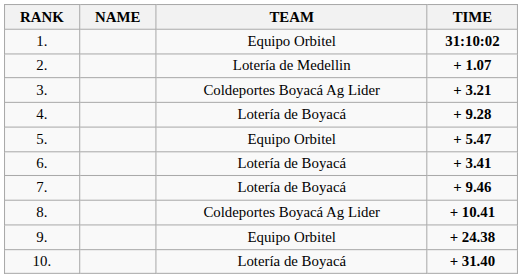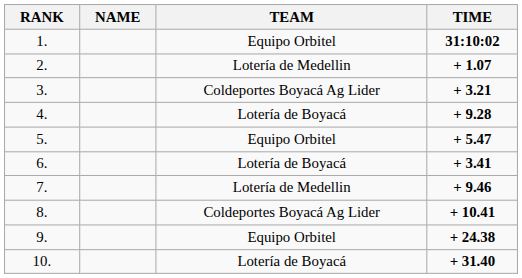 <table class=wikitable style="font-size:90%" width="80%">
 <tr>
 <th>RANK</th>
 <th>NAME</th>
 <th>TEAM</th>
 <th>TIME</th>
 </tr>
 <tr>
 <td align="center">1.</td>
 <td></td>
 <td align="center">Equipo Orbitel</td>
 <td align="center"><strong>31:10:02</strong></td>
 </tr>
 <tr>
 <td align="center">2.</td>
 <td></td>
 <td align="center">Lotería de Medellin</td>
 <td align="center"><strong>+ 1.07</strong></td>
 </tr>
 <tr>
 <td align="center">3.</td>
 <td></td>
 <td align="center">Coldeportes Boyacá Ag Lider</td>
 <td align="center"><strong>+ 3.21</strong></td>
 </tr>
 <tr>
 <td align="center">4.</td>
 <td></td>
 <td align="center">Lotería de Boyacá</td>
 <td align="center"><strong>+ 9.28</strong></td>
 </tr>
 <tr>
 <td align="center">5.</td>
 <td></td>
 <td align="center">Equipo Orbitel</td>
 <td align="center"><strong>+ 5.47</strong></td>
 </tr>
 <tr>
 <td align="center">6.</td>
 <td></td>
 <td align="center">Lotería de Boyacá</td>
 <td align="center"><strong>+ 3.41</strong></td>
 </tr>
 <tr>
 <td align="center">7.</td>
 <td></td>
-<td align="center">Lotería de Boyacá</td>
+<td align="center">Lotería de Medellin</td>
 <td align="center"><strong>+ 9.46</strong></td>
 </tr>
 <tr>
 <td align="center">8.</td>
 <td></td>
 <td align="center">Coldeportes Boyacá Ag Lider</td>
 <td align="center"><strong>+ 10.41</strong></td>
 </tr>
 <tr>
 <td align="center">9.</td>
 <td></td>
 <td align="center">Equipo Orbitel</td>
 <td align="center"><strong>+ 24.38</strong></td>
 </tr>
 <tr>
 <td align="center">10.</td>
 <td></td>
 <td align="center">Lotería de Boyacá</td>
 <td align="center"><strong>+ 31.40</strong></td>
 </tr>
 </table>
